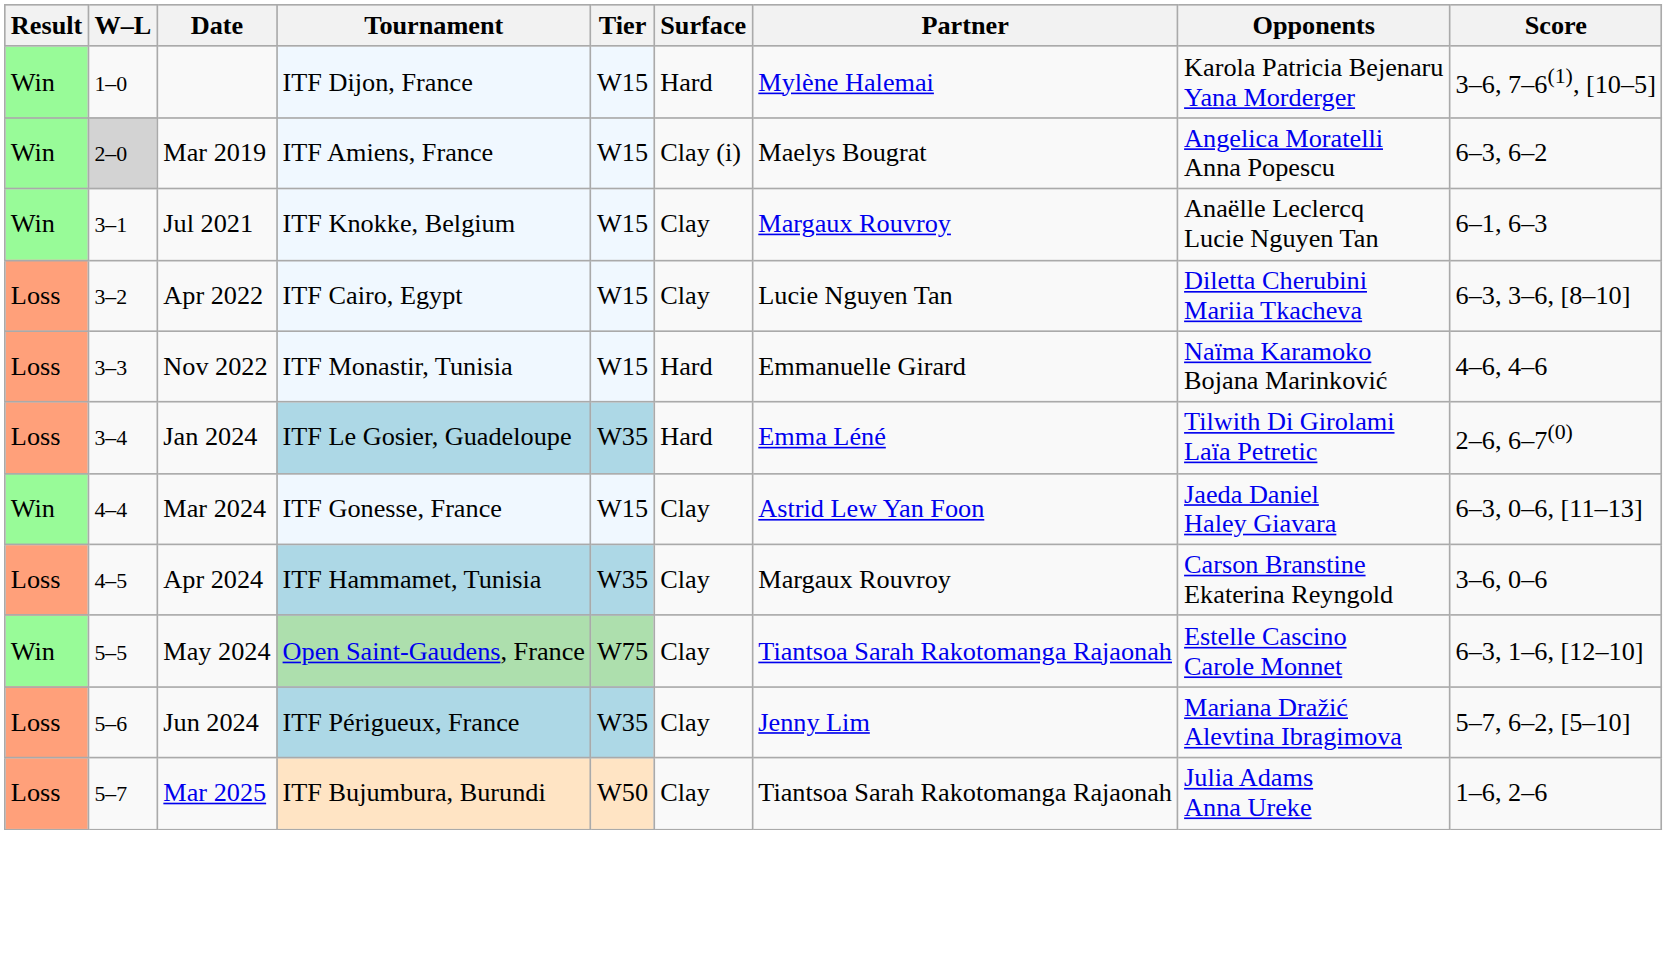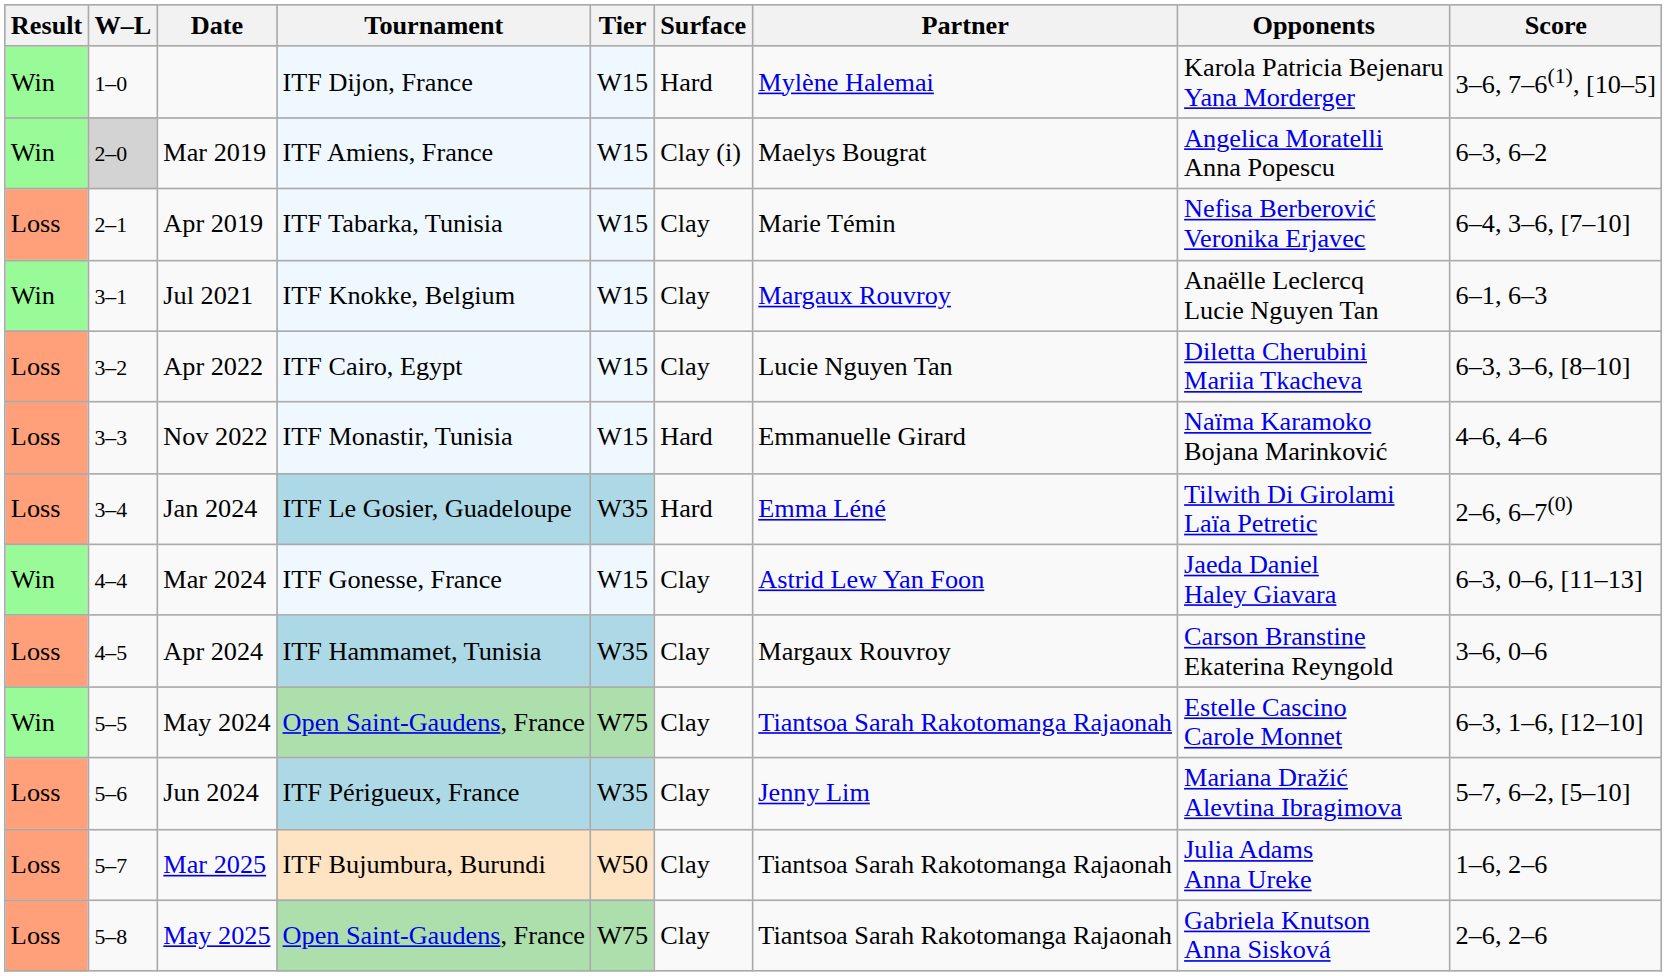 <table class="sortable wikitable">
 <tr>
 <th>Result</th>
 <th class="unsortable">W–L</th>
 <th>Date</th>
 <th>Tournament</th>
 <th>Tier</th>
 <th>Surface</th>
 <th>Partner</th>
 <th>Opponents</th>
 <th class="unsortable">Score</th>
 </tr>
 <tr>
 <td style="background:#98FB98;">Win</td>
 <td><small>1–0</small></td>
 <td></td>
 <td style="background:#f0f8ff;">ITF Dijon, France</td>
 <td style="background:#f0f8ff;">W15</td>
 <td>Hard</td>
 <td> <a href='#'>Mylène Halemai</a></td>
 <td> Karola Patricia Bejenaru <br>  <a href='#'>Yana Morderger</a></td>
 <td>3–6, 7–6<sup>(1)</sup>, [10–5]</td>
 </tr>
 <tr>
 <td style="background:#98FB98;">Win</td>
 <td style="background: lightgrey;"><small>2–0</small></td>
 <td>Mar 2019</td>
 <td style=background:#f0f8ff;>ITF Amiens, France</td>
 <td style=background:#f0f8ff;>W15</td>
 <td>Clay (i)</td>
 <td> Maelys Bougrat</td>
 <td> <a href='#'>Angelica Moratelli</a> <br>  Anna Popescu</td>
 <td>6–3, 6–2</td>
+</tr>
+<tr>
+<td style="background:#ffa07a;">Loss</td>
+<td><small>2–1</small></td>
+<td>Apr 2019</td>
+<td style="background:#f0f8ff;">ITF Tabarka, Tunisia</td>
+<td style="background:#f0f8ff;">W15</td>
+<td>Clay</td>
+<td> Marie Témin</td>
+<td> <a href='#'>Nefisa Berberović</a> <br>  <a href='#'>Veronika Erjavec</a></td>
+<td>6–4, 3–6, [7–10]</td>
 </tr>
 <tr>
 <td style="background:#98FB98;">Win</td>
 <td><small>3–1</small></td>
 <td>Jul 2021</td>
 <td style="background:#f0f8ff;">ITF Knokke, Belgium</td>
 <td style="background:#f0f8ff;">W15</td>
 <td>Clay</td>
 <td> <a href='#'>Margaux Rouvroy</a></td>
 <td> Anaëlle Leclercq <br>  Lucie Nguyen Tan</td>
 <td>6–1, 6–3</td>
 </tr>
 <tr>
 <td style="background:#ffa07a;">Loss</td>
 <td><small>3–2</small></td>
 <td>Apr 2022</td>
 <td style="background:#f0f8ff;">ITF Cairo, Egypt</td>
 <td style="background:#f0f8ff;">W15</td>
 <td>Clay</td>
 <td> Lucie Nguyen Tan</td>
 <td> <a href='#'>Diletta Cherubini</a> <br>  <a href='#'>Mariia Tkacheva</a></td>
 <td>6–3, 3–6, [8–10]</td>
 </tr>
 <tr>
 <td style="background:#ffa07a;">Loss</td>
 <td><small>3–3</small></td>
 <td>Nov 2022</td>
 <td style="background:#f0f8ff;">ITF Monastir, Tunisia</td>
 <td style="background:#f0f8ff;">W15</td>
 <td>Hard</td>
 <td> Emmanuelle Girard</td>
 <td> <a href='#'>Naïma Karamoko</a> <br>  Bojana Marinković</td>
 <td>4–6, 4–6</td>
 </tr>
 <tr>
 <td style="background:#ffa07a;">Loss</td>
 <td><small>3–4</small></td>
 <td>Jan 2024</td>
 <td style="background:lightblue;">ITF Le Gosier, Guadeloupe</td>
 <td style="background:lightblue;">W35</td>
 <td>Hard</td>
 <td> <a href='#'>Emma Léné</a></td>
 <td> <a href='#'>Tilwith Di Girolami</a> <br>  <a href='#'>Laïa Petretic</a></td>
 <td>2–6, 6–7<sup>(0)</sup></td>
 </tr>
 <tr>
 <td style="background:#98FB98;">Win</td>
 <td><small>4–4</small></td>
 <td>Mar 2024</td>
 <td style="background:#f0f8ff;">ITF Gonesse, France</td>
 <td style="background:#f0f8ff;">W15</td>
 <td>Clay</td>
 <td> <a href='#'>Astrid Lew Yan Foon</a></td>
 <td> <a href='#'>Jaeda Daniel</a> <br>  <a href='#'>Haley Giavara</a></td>
 <td>6–3, 0–6, [11–13]</td>
 </tr>
 <tr>
 <td style="background:#ffa07a;">Loss</td>
 <td><small>4–5</small></td>
 <td>Apr 2024</td>
 <td style="background:lightblue;">ITF Hammamet, Tunisia</td>
 <td style="background:lightblue;">W35</td>
 <td>Clay</td>
 <td> Margaux Rouvroy</td>
 <td> <a href='#'>Carson Branstine</a> <br>  Ekaterina Reyngold</td>
 <td>3–6, 0–6</td>
 </tr>
 <tr>
 <td style="background:#98FB98;">Win</td>
 <td><small>5–5</small></td>
 <td>May 2024</td>
 <td style="background:#addfad;"><a href='#'>Open Saint-Gaudens</a>, France</td>
 <td style="background:#addfad;">W75</td>
 <td>Clay</td>
 <td> <a href='#'>Tiantsoa Sarah Rakotomanga Rajaonah</a></td>
 <td> <a href='#'>Estelle Cascino</a> <br>  <a href='#'>Carole Monnet</a></td>
 <td>6–3, 1–6, [12–10]</td>
 </tr>
 <tr>
 <td style="background:#ffa07a;">Loss</td>
 <td><small>5–6</small></td>
 <td>Jun 2024</td>
 <td style="background:lightblue;">ITF Périgueux, France</td>
 <td style="background:lightblue;">W35</td>
 <td>Clay</td>
 <td> <a href='#'>Jenny Lim</a></td>
 <td> <a href='#'>Mariana Dražić</a> <br>  <a href='#'>Alevtina Ibragimova</a></td>
 <td>5–7, 6–2, [5–10]</td>
 </tr>
 <tr>
 <td style="background:#ffa07a;">Loss</td>
 <td><small>5–7</small></td>
 <td><a href='#'>Mar 2025</a></td>
 <td style="background:#ffe4c4;">ITF Bujumbura, Burundi</td>
 <td style="background:#ffe4c4;">W50</td>
 <td>Clay</td>
 <td> Tiantsoa Sarah Rakotomanga Rajaonah</td>
 <td> <a href='#'>Julia Adams</a> <br>  <a href='#'>Anna Ureke</a></td>
 <td>1–6, 2–6</td>
 </tr>
+<tr>
+<td style="background:#ffa07a;">Loss</td>
+<td><small>5–8</small></td>
+<td><a href='#'>May 2025</a></td>
+<td style="background:#addfad;"><a href='#'>Open Saint-Gaudens</a>, France</td>
+<td style="background:#addfad;">W75</td>
+<td>Clay</td>
+<td> Tiantsoa Sarah Rakotomanga Rajaonah</td>
+<td> <a href='#'>Gabriela Knutson</a> <br>  <a href='#'>Anna Sisková</a></td>
+<td>2–6, 2–6</td>
+</tr>
 </table>
